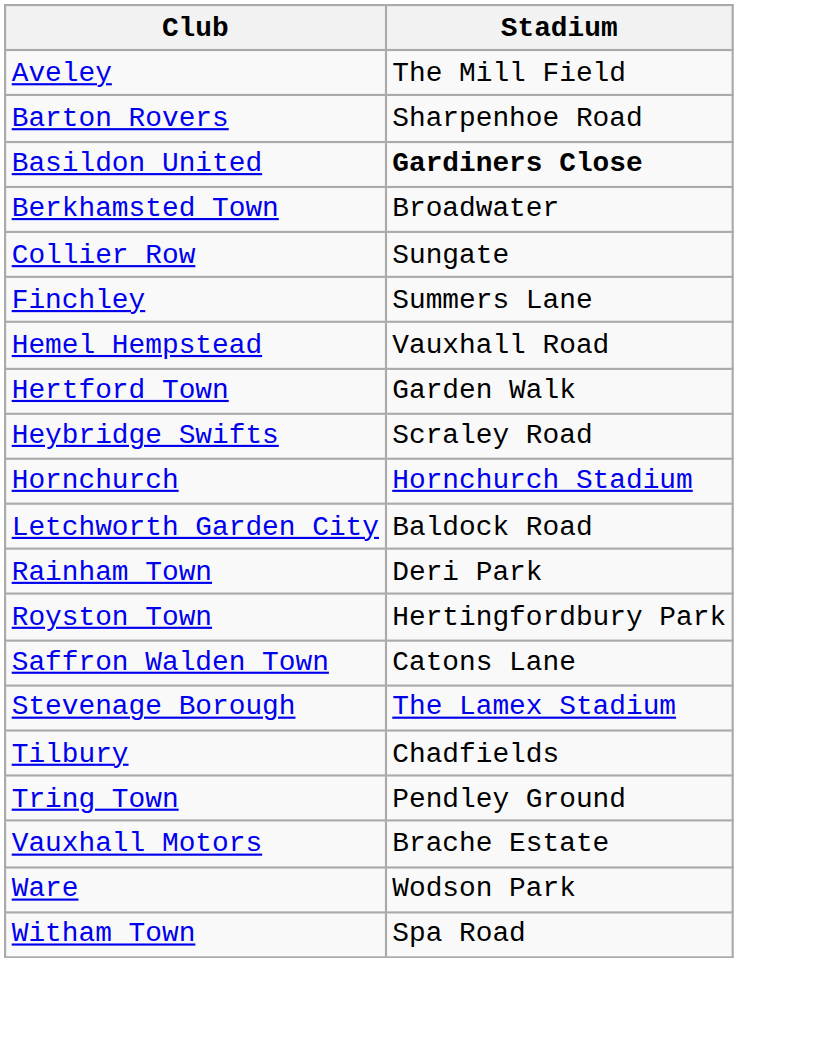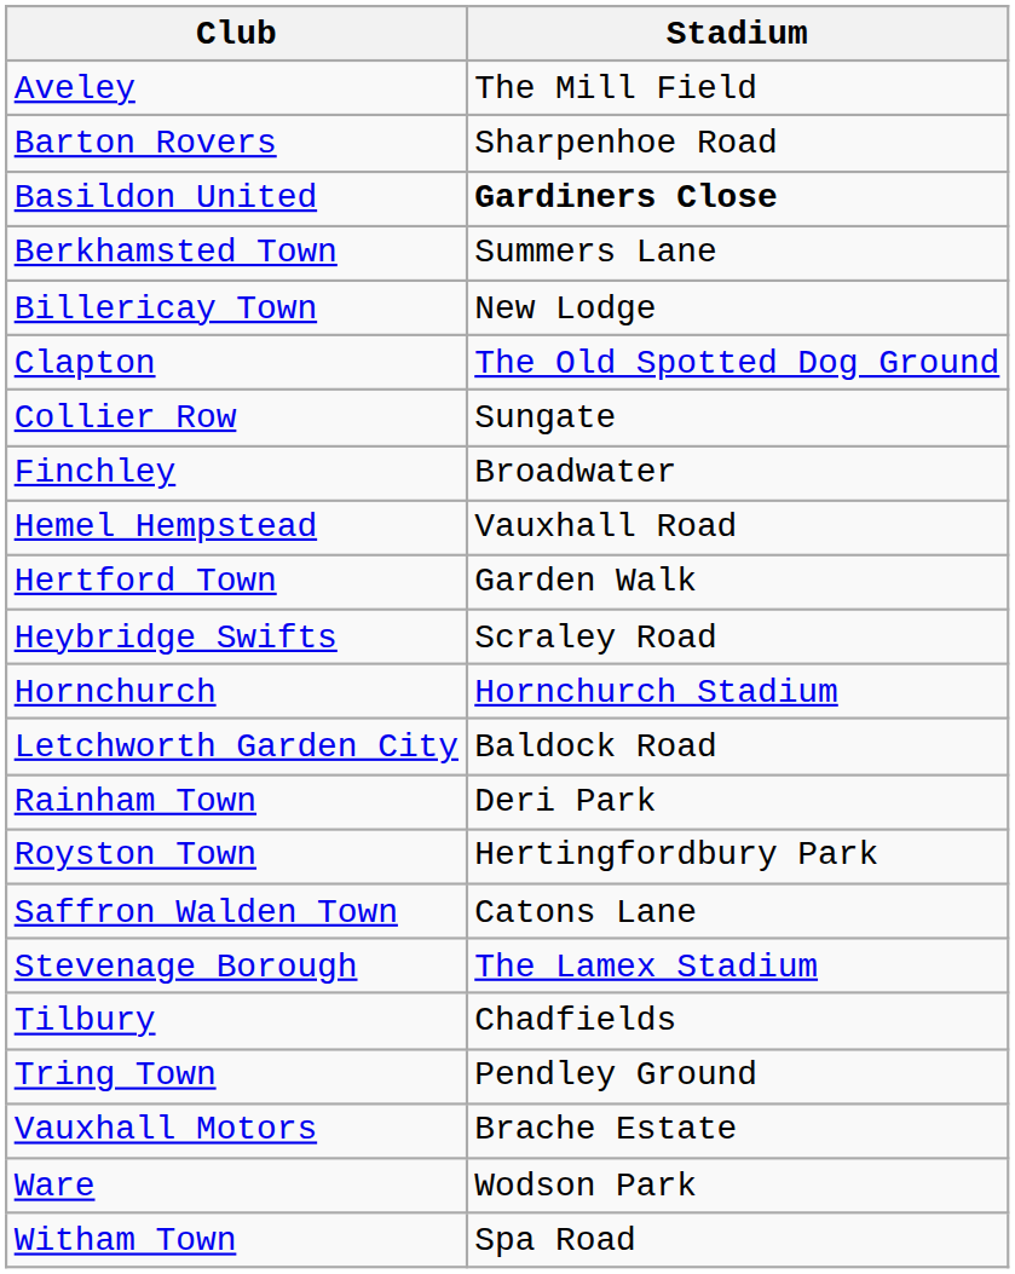 <table class="wikitable sortable">
 <tr>
 <th>Club</th>
 <th>Stadium</th>
 </tr>
 <tr>
 <td><a href='#'>Aveley</a></td>
 <td>The Mill Field</td>
 </tr>
 <tr>
 <td><a href='#'>Barton Rovers</a></td>
 <td>Sharpenhoe Road</td>
 </tr>
 <tr>
 <td><a href='#'>Basildon United</a></td>
 <td><strong>Gardiners Close</strong></td>
 </tr>
 <tr>
 <td><a href='#'>Berkhamsted Town</a></td>
-<td>Broadwater</td>
+<td>Summers Lane</td>
+</tr>
+<tr>
+<td><a href='#'>Billericay Town</a></td>
+<td>New Lodge</td>
+</tr>
+<tr>
+<td><a href='#'>Clapton</a></td>
+<td><a href='#'>The Old Spotted Dog Ground</a></td>
 </tr>
 <tr>
 <td><a href='#'>Collier Row</a></td>
 <td>Sungate</td>
 </tr>
 <tr>
 <td><a href='#'>Finchley</a></td>
-<td>Summers Lane</td>
+<td>Broadwater</td>
 </tr>
 <tr>
 <td><a href='#'>Hemel Hempstead</a></td>
 <td>Vauxhall Road</td>
 </tr>
 <tr>
 <td><a href='#'>Hertford Town</a></td>
 <td>Garden Walk</td>
 </tr>
 <tr>
 <td><a href='#'>Heybridge Swifts</a></td>
 <td>Scraley Road</td>
 </tr>
 <tr>
 <td><a href='#'>Hornchurch</a></td>
 <td><a href='#'>Hornchurch Stadium</a></td>
 </tr>
 <tr>
 <td><a href='#'>Letchworth Garden City</a></td>
 <td>Baldock Road</td>
 </tr>
 <tr>
 <td><a href='#'>Rainham Town</a></td>
 <td>Deri Park</td>
 </tr>
 <tr>
 <td><a href='#'>Royston Town</a></td>
 <td>Hertingfordbury Park</td>
 </tr>
 <tr>
 <td><a href='#'>Saffron Walden Town</a></td>
 <td>Catons Lane</td>
 </tr>
 <tr>
 <td><a href='#'>Stevenage Borough</a></td>
 <td><a href='#'>The Lamex Stadium</a></td>
 </tr>
 <tr>
 <td><a href='#'>Tilbury</a></td>
 <td>Chadfields</td>
 </tr>
 <tr>
 <td><a href='#'>Tring Town</a></td>
 <td>Pendley Ground</td>
 </tr>
 <tr>
 <td><a href='#'>Vauxhall Motors</a></td>
 <td>Brache Estate</td>
 </tr>
 <tr>
 <td><a href='#'>Ware</a></td>
 <td>Wodson Park</td>
 </tr>
 <tr>
 <td><a href='#'>Witham Town</a></td>
 <td>Spa Road</td>
 </tr>
 </table>
